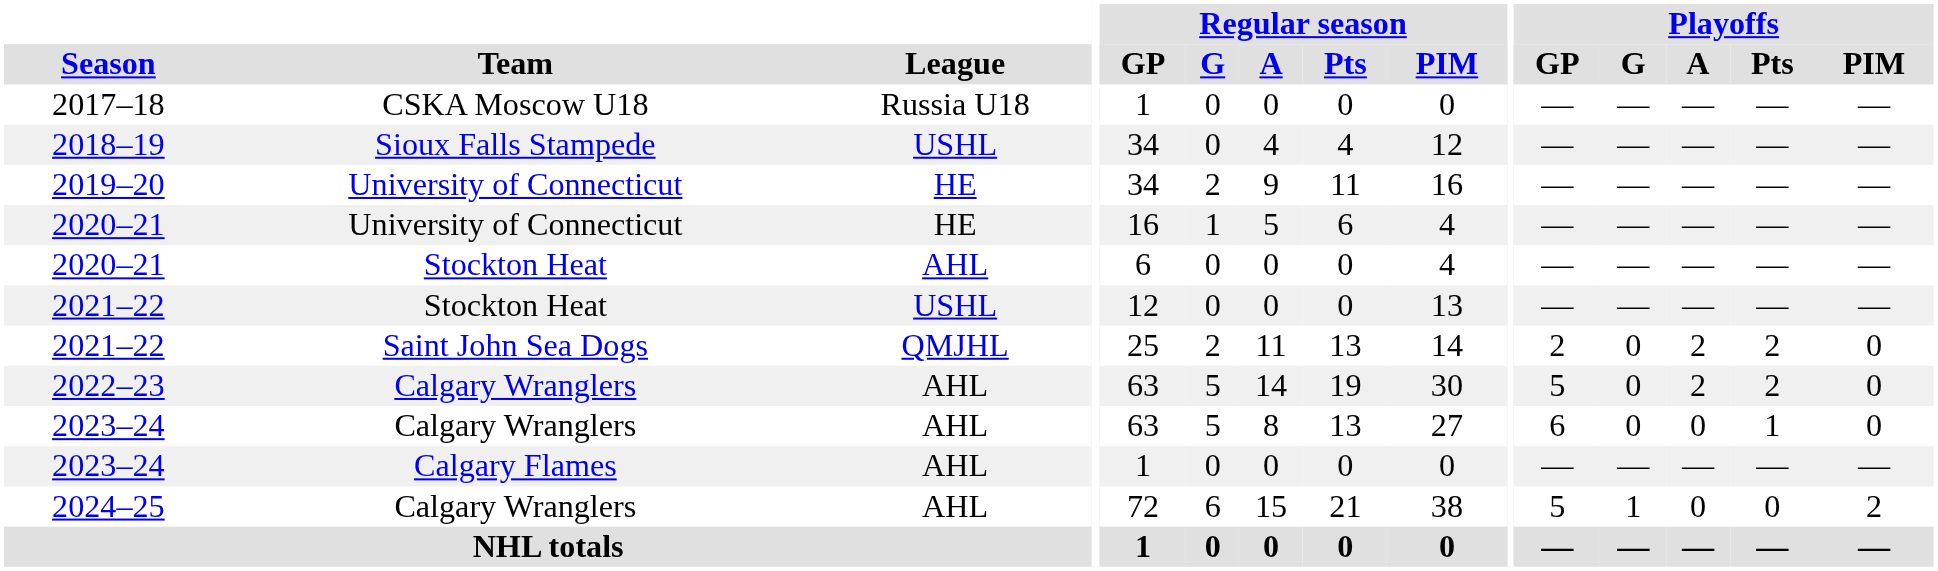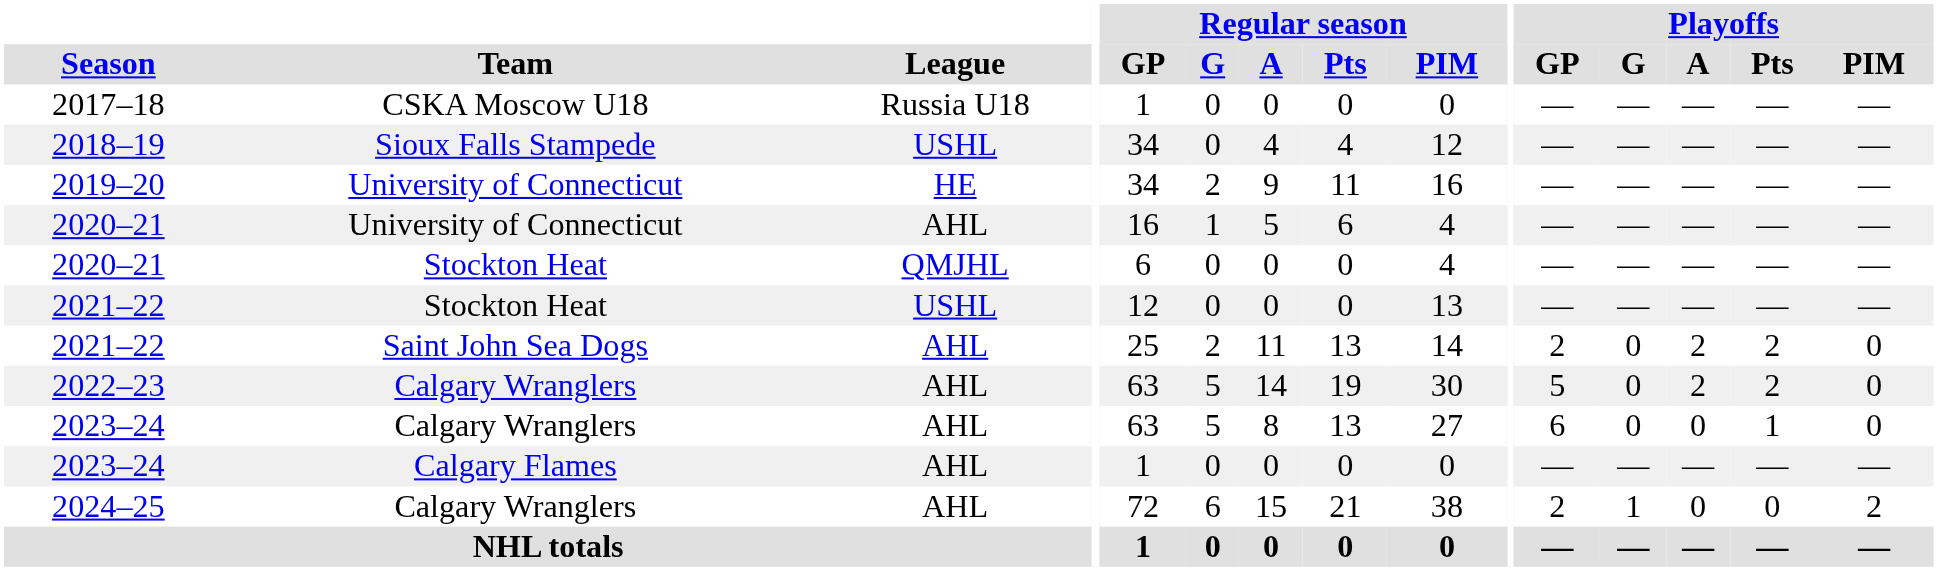 <table border="0" cellpadding="1" cellspacing="0" style="text-align:center; width:60em">
 <tr bgcolor="#e0e0e0">
 <th colspan="3" bgcolor="#ffffff"></th>
 <th rowspan="100" bgcolor="#ffffff"></th>
 <th colspan="5"><a href='#'>Regular season</a></th>
 <th rowspan="100" bgcolor="#ffffff"></th>
 <th colspan="5"><a href='#'>Playoffs</a></th>
 </tr>
 <tr bgcolor="#e0e0e0">
 <th><a href='#'>Season</a></th>
 <th>Team</th>
 <th>League</th>
 <th>GP</th>
 <th><a href='#'>G</a></th>
 <th><a href='#'>A</a></th>
 <th><a href='#'>Pts</a></th>
 <th><a href='#'>PIM</a></th>
 <th>GP</th>
 <th>G</th>
 <th>A</th>
 <th>Pts</th>
 <th>PIM</th>
 </tr>
 <tr>
 <td>2017–18</td>
 <td>CSKA Moscow U18</td>
 <td>Russia U18</td>
 <td>1</td>
 <td>0</td>
 <td>0</td>
 <td>0</td>
 <td>0</td>
 <td>—</td>
 <td>—</td>
 <td>—</td>
 <td>—</td>
 <td>—</td>
 </tr>
 <tr bgcolor="#f0f0f0">
 <td><a href='#'>2018–19</a></td>
 <td><a href='#'>Sioux Falls Stampede</a></td>
 <td><a href='#'>USHL</a></td>
 <td>34</td>
 <td>0</td>
 <td>4</td>
 <td>4</td>
 <td>12</td>
 <td>—</td>
 <td>—</td>
 <td>—</td>
 <td>—</td>
 <td>—</td>
 </tr>
 <tr>
 <td><a href='#'>2019–20</a></td>
 <td><a href='#'>University of Connecticut</a></td>
 <td><a href='#'>HE</a></td>
 <td>34</td>
 <td>2</td>
 <td>9</td>
 <td>11</td>
 <td>16</td>
 <td>—</td>
 <td>—</td>
 <td>—</td>
 <td>—</td>
 <td>—</td>
 </tr>
 <tr bgcolor="#f0f0f0">
 <td><a href='#'>2020–21</a></td>
 <td>University of Connecticut</td>
-<td>HE</td>
+<td>AHL</td>
 <td>16</td>
 <td>1</td>
 <td>5</td>
 <td>6</td>
 <td>4</td>
 <td>—</td>
 <td>—</td>
 <td>—</td>
 <td>—</td>
 <td>—</td>
 </tr>
 <tr>
 <td><a href='#'>2020–21</a></td>
 <td><a href='#'>Stockton Heat</a></td>
-<td><a href='#'>AHL</a></td>
+<td><a href='#'>QMJHL</a></td>
 <td>6</td>
 <td>0</td>
 <td>0</td>
 <td>0</td>
 <td>4</td>
 <td>—</td>
 <td>—</td>
 <td>—</td>
 <td>—</td>
 <td>—</td>
 </tr>
 <tr bgcolor="#f0f0f0">
 <td><a href='#'>2021–22</a></td>
 <td>Stockton Heat</td>
 <td><a href='#'>USHL</a></td>
 <td>12</td>
 <td>0</td>
 <td>0</td>
 <td>0</td>
 <td>13</td>
 <td>—</td>
 <td>—</td>
 <td>—</td>
 <td>—</td>
 <td>—</td>
 </tr>
 <tr>
 <td><a href='#'>2021–22</a></td>
 <td><a href='#'>Saint John Sea Dogs</a></td>
-<td><a href='#'>QMJHL</a></td>
+<td><a href='#'>AHL</a></td>
 <td>25</td>
 <td>2</td>
 <td>11</td>
 <td>13</td>
 <td>14</td>
 <td>2</td>
 <td>0</td>
 <td>2</td>
 <td>2</td>
 <td>0</td>
 </tr>
 <tr bgcolor="#f0f0f0">
 <td><a href='#'>2022–23</a></td>
 <td><a href='#'>Calgary Wranglers</a></td>
 <td>AHL</td>
 <td>63</td>
 <td>5</td>
 <td>14</td>
 <td>19</td>
 <td>30</td>
 <td>5</td>
 <td>0</td>
 <td>2</td>
 <td>2</td>
 <td>0</td>
 </tr>
 <tr>
 <td><a href='#'>2023–24</a></td>
 <td>Calgary Wranglers</td>
 <td>AHL</td>
 <td>63</td>
 <td>5</td>
 <td>8</td>
 <td>13</td>
 <td>27</td>
 <td>6</td>
 <td>0</td>
 <td>0</td>
 <td>1</td>
 <td>0</td>
 </tr>
 <tr bgcolor="#f0f0f0">
 <td><a href='#'>2023–24</a></td>
 <td><a href='#'>Calgary Flames</a></td>
 <td>AHL</td>
 <td>1</td>
 <td>0</td>
 <td>0</td>
 <td>0</td>
 <td>0</td>
 <td>—</td>
 <td>—</td>
 <td>—</td>
 <td>—</td>
 <td>—</td>
 </tr>
 <tr>
 <td><a href='#'>2024–25</a></td>
 <td>Calgary Wranglers</td>
 <td>AHL</td>
 <td>72</td>
 <td>6</td>
 <td>15</td>
 <td>21</td>
 <td>38</td>
-<td>5</td>
+<td>2</td>
 <td>1</td>
 <td>0</td>
 <td>0</td>
 <td>2</td>
 </tr>
 <tr bgcolor="#e0e0e0">
 <th colspan="3">NHL totals</th>
 <th>1</th>
 <th>0</th>
 <th>0</th>
 <th>0</th>
 <th>0</th>
 <th>—</th>
 <th>—</th>
 <th>—</th>
 <th>—</th>
 <th>—</th>
 </tr>
 </table>
